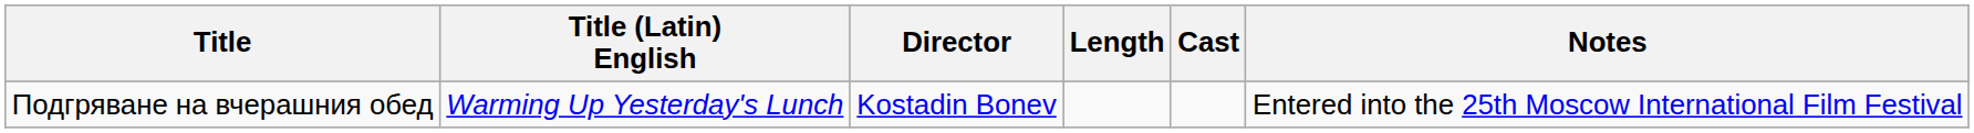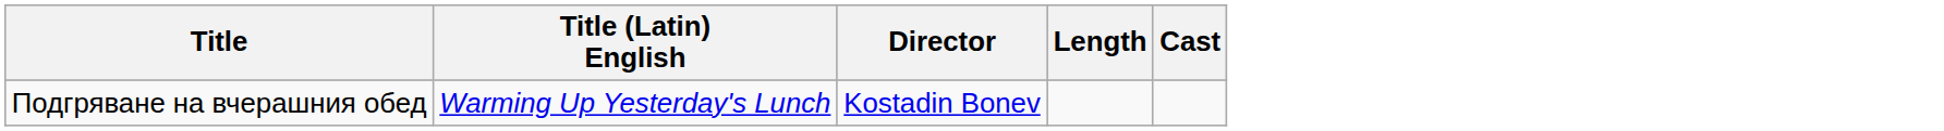 <table class="wikitable">
 <tr>
 <th>Title</th>
 <th>Title (Latin)<br>English</th>
 <th>Director</th>
 <th>Length</th>
 <th>Cast</th>
-<th>Notes</th>
 </tr>
 <tr>
 <td>Подгряване на вчерашния обед</td>
 <td><em><a href='#'>Warming Up Yesterday's Lunch</a></em></td>
 <td><a href='#'>Kostadin Bonev</a></td>
 <td></td>
 <td></td>
-<td>Entered into the <a href='#'>25th Moscow International Film Festival</a></td>
 </tr>
 </table>
